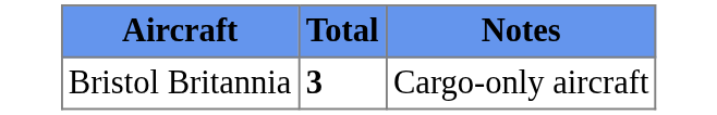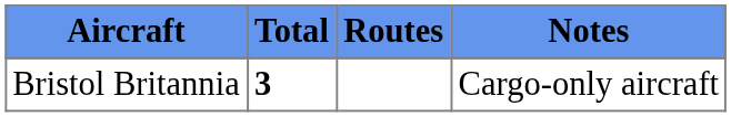 <table class="toccolours sortable" border="1" cellpadding="3" style="border-collapse:collapse; margin-left: auto; margin-right: auto;">
 <tr style="background:#6495ED">
 <th>Aircraft</th>
 <th>Total</th>
+<th>Routes</th>
 <th>Notes</th>
 </tr>
 <tr>
 <td>Bristol Britannia</td>
 <td><strong>3</strong></td>
+<td></td>
 <td>Cargo-only aircraft</td>
 </tr>
 </table>
